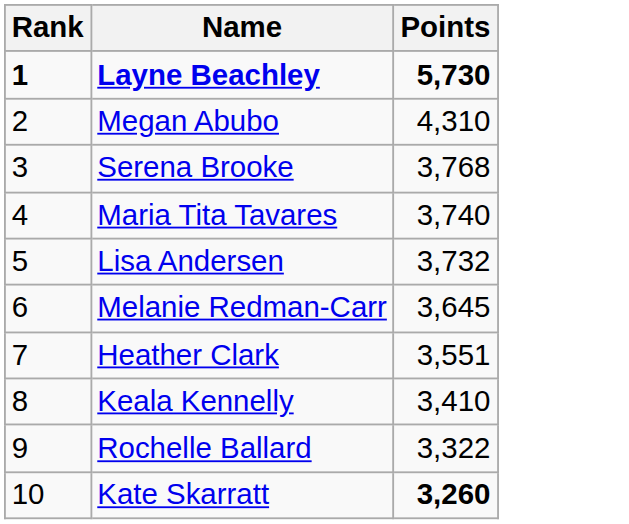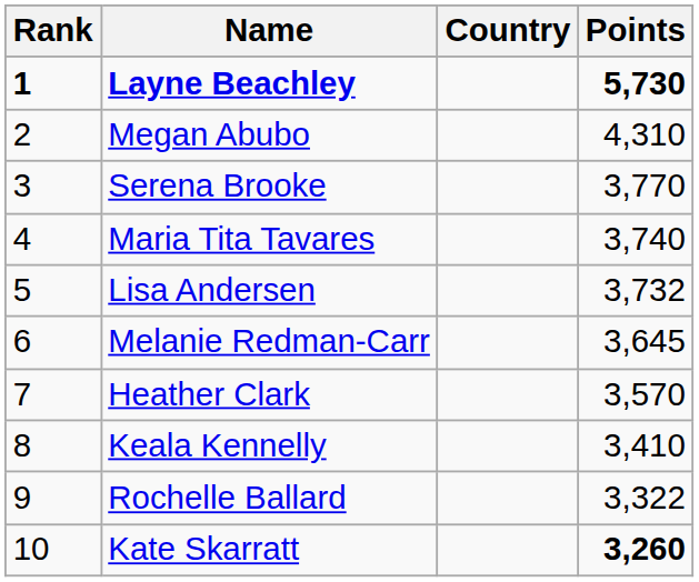 <table class="wikitable">
 <tr>
 <th>Rank</th>
 <th>Name</th>
+<th>Country</th>
 <th>Points</th>
 </tr>
 <tr>
 <td><strong>1</strong></td>
 <td><strong><a href='#'>Layne Beachley</a></strong></td>
+<td><strong></strong></td>
 <td align=right><strong>5,730</strong></td>
 </tr>
 <tr>
 <td>2</td>
 <td><a href='#'>Megan Abubo</a></td>
+<td></td>
 <td align=right>4,310</td>
 </tr>
 <tr>
 <td>3</td>
 <td><a href='#'>Serena Brooke</a></td>
-<td align=right>3,768</td>
+<td></td>
+<td align=right>3,770</td>
 </tr>
 <tr>
 <td>4</td>
 <td><a href='#'>Maria Tita Tavares</a></td>
+<td></td>
 <td align=right>3,740</td>
 </tr>
 <tr>
 <td>5</td>
 <td><a href='#'>Lisa Andersen</a></td>
+<td></td>
 <td align=right>3,732</td>
 </tr>
 <tr>
 <td>6</td>
 <td><a href='#'>Melanie Redman-Carr</a></td>
+<td></td>
 <td align=right>3,645</td>
 </tr>
 <tr>
 <td>7</td>
 <td><a href='#'>Heather Clark</a></td>
-<td align=right>3,551</td>
+<td></td>
+<td align=right>3,570</td>
 </tr>
 <tr>
 <td>8</td>
 <td><a href='#'>Keala Kennelly</a></td>
+<td></td>
 <td align=right>3,410</td>
 </tr>
 <tr>
 <td>9</td>
 <td><a href='#'>Rochelle Ballard</a></td>
+<td></td>
 <td align=right>3,322</td>
 </tr>
 <tr>
 <td>10</td>
 <td><a href='#'>Kate Skarratt</a></td>
+<td></td>
 <td align=right><strong>3,260</strong></td>
 </tr>
 </table>
